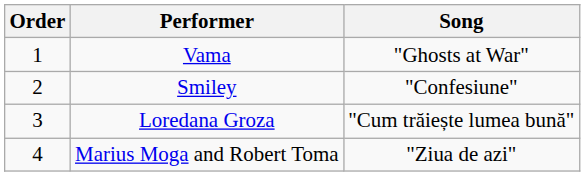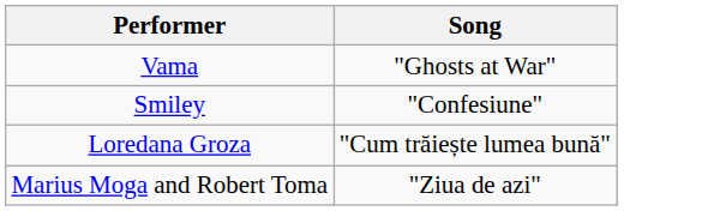 <table class="wikitable" style="text-align:center">
 <tr>
-<th>Order</th>
 <th>Performer</th>
 <th>Song</th>
 </tr>
 <tr>
-<td>1</td>
 <td><a href='#'>Vama</a></td>
 <td>"Ghosts at War"</td>
 </tr>
 <tr>
-<td>2</td>
 <td><a href='#'>Smiley</a></td>
 <td>"Confesiune"</td>
 </tr>
 <tr>
-<td>3</td>
 <td><a href='#'>Loredana Groza</a></td>
 <td>"Cum trăiește lumea bună"</td>
 </tr>
 <tr>
-<td>4</td>
 <td><a href='#'>Marius Moga</a> and Robert Toma</td>
 <td>"Ziua de azi"</td>
 </tr>
 </table>
